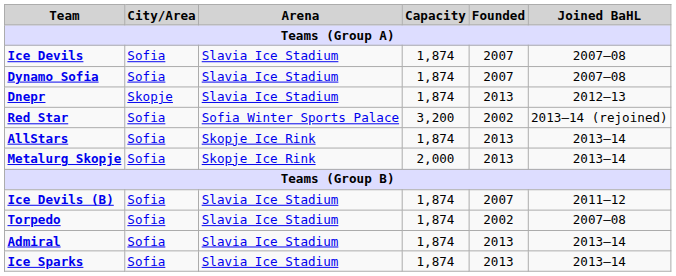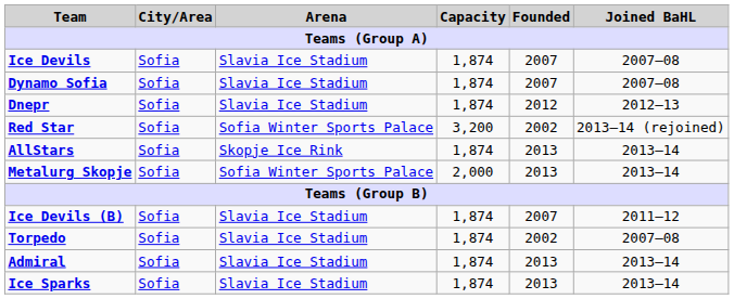 <table class="wikitable" style="text-align:left">
 <tr>
 <th style="background:lightgrey">Team</th>
 <th style="background:lightgrey">City/Area</th>
 <th style="background:lightgrey">Arena</th>
 <th style="background:lightgrey">Capacity</th>
 <th style="background:lightgrey">Founded</th>
 <th style="background:lightgrey">Joined BaHL</th>
 </tr>
 <tr>
 <th style="background:#DDDDFF" colspan=6>Teams (Group A)</th>
 </tr>
 <tr>
 <td><strong><a href='#'>Ice Devils</a></strong></td>
 <td> <a href='#'>Sofia</a></td>
 <td><a href='#'>Slavia Ice Stadium</a></td>
 <td align=center>1,874</td>
 <td align=center>2007</td>
 <td align=center>2007–08</td>
 </tr>
 <tr>
 <td><strong><a href='#'>Dynamo Sofia</a></strong></td>
 <td> <a href='#'>Sofia</a></td>
 <td><a href='#'>Slavia Ice Stadium</a></td>
 <td align=center>1,874</td>
 <td align=center>2007</td>
 <td align=center>2007–08</td>
 </tr>
 <tr>
 <td><strong><a href='#'>Dnepr</a></strong></td>
-<td> <a href='#'>Skopje</a></td>
+<td> <a href='#'>Sofia</a></td>
 <td><a href='#'>Slavia Ice Stadium</a></td>
 <td align=center>1,874</td>
-<td align=center>2013</td>
+<td align=center>2012</td>
 <td align=center>2012–13</td>
 </tr>
 <tr>
 <td><strong><a href='#'>Red Star</a></strong></td>
 <td> <a href='#'>Sofia</a></td>
 <td><a href='#'>Sofia Winter Sports Palace</a></td>
 <td align=center>3,200</td>
 <td align=center>2002</td>
 <td align=center>2013–14 (rejoined)</td>
 </tr>
 <tr>
 <td><strong><a href='#'>AllStars</a></strong></td>
 <td> <a href='#'>Sofia</a></td>
 <td><a href='#'>Skopje Ice Rink</a></td>
 <td align=center>1,874</td>
 <td align=center>2013</td>
 <td align=center>2013–14</td>
 </tr>
 <tr>
 <td><strong><a href='#'>Metalurg Skopje</a></strong></td>
 <td> <a href='#'>Sofia</a></td>
-<td><a href='#'>Skopje Ice Rink</a></td>
+<td><a href='#'>Sofia Winter Sports Palace</a></td>
 <td align=center>2,000</td>
 <td align=center>2013</td>
 <td align=center>2013–14</td>
 </tr>
 <tr>
 <th style="background:#DDDDFF" colspan=6>Teams (Group B)</th>
 </tr>
 <tr>
 <td><strong><a href='#'>Ice Devils (B)</a></strong></td>
 <td> <a href='#'>Sofia</a></td>
 <td><a href='#'>Slavia Ice Stadium</a></td>
 <td align=center>1,874</td>
 <td align=center>2007</td>
 <td align=center>2011–12</td>
 </tr>
 <tr>
 <td><strong><a href='#'>Torpedo</a></strong></td>
 <td> <a href='#'>Sofia</a></td>
 <td><a href='#'>Slavia Ice Stadium</a></td>
 <td align=center>1,874</td>
 <td align=center>2002</td>
 <td align=center>2007–08</td>
 </tr>
 <tr>
 <td><strong><a href='#'>Admiral</a></strong></td>
 <td> <a href='#'>Sofia</a></td>
 <td><a href='#'>Slavia Ice Stadium</a></td>
 <td align=center>1,874</td>
 <td align=center>2013</td>
 <td align=center>2013–14</td>
 </tr>
 <tr>
 <td><strong><a href='#'>Ice Sparks</a></strong></td>
 <td> <a href='#'>Sofia</a></td>
 <td><a href='#'>Slavia Ice Stadium</a></td>
 <td align=center>1,874</td>
 <td align=center>2013</td>
 <td align=center>2013–14</td>
 </tr>
 </table>
